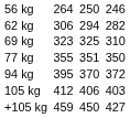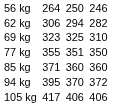 <table>
 <tr>
 <td>56 kg<br></td>
 <td></td>
 <td>264</td>
 <td></td>
 <td>250</td>
 <td></td>
 <td>246</td>
 </tr>
 <tr>
 <td>62 kg<br></td>
 <td></td>
 <td>306</td>
 <td></td>
 <td>294</td>
 <td></td>
 <td>282</td>
 </tr>
 <tr>
 <td>69 kg<br></td>
 <td></td>
 <td>323</td>
 <td></td>
 <td>325</td>
 <td></td>
 <td>310</td>
 </tr>
 <tr>
 <td>77 kg<br></td>
 <td></td>
 <td>355</td>
 <td></td>
 <td>351</td>
 <td></td>
 <td>350</td>
 </tr>
 <tr>
+<td>85 kg<br></td>
+<td></td>
+<td>371</td>
+<td></td>
+<td>360</td>
+<td></td>
+<td>360</td>
+</tr>
+<tr>
 <td>94 kg<br></td>
 <td></td>
 <td>395</td>
 <td></td>
 <td>370</td>
 <td></td>
 <td>372</td>
 </tr>
 <tr>
 <td>105 kg<br></td>
 <td></td>
-<td>412</td>
+<td>417</td>
 <td></td>
 <td>406</td>
 <td></td>
-<td>403</td>
-</tr>
-<tr>
-<td>+105 kg<br></td>
-<td></td>
-<td>459</td>
-<td></td>
-<td>450</td>
-<td></td>
-<td>427</td>
+<td>406</td>
 </tr>
 </table>
